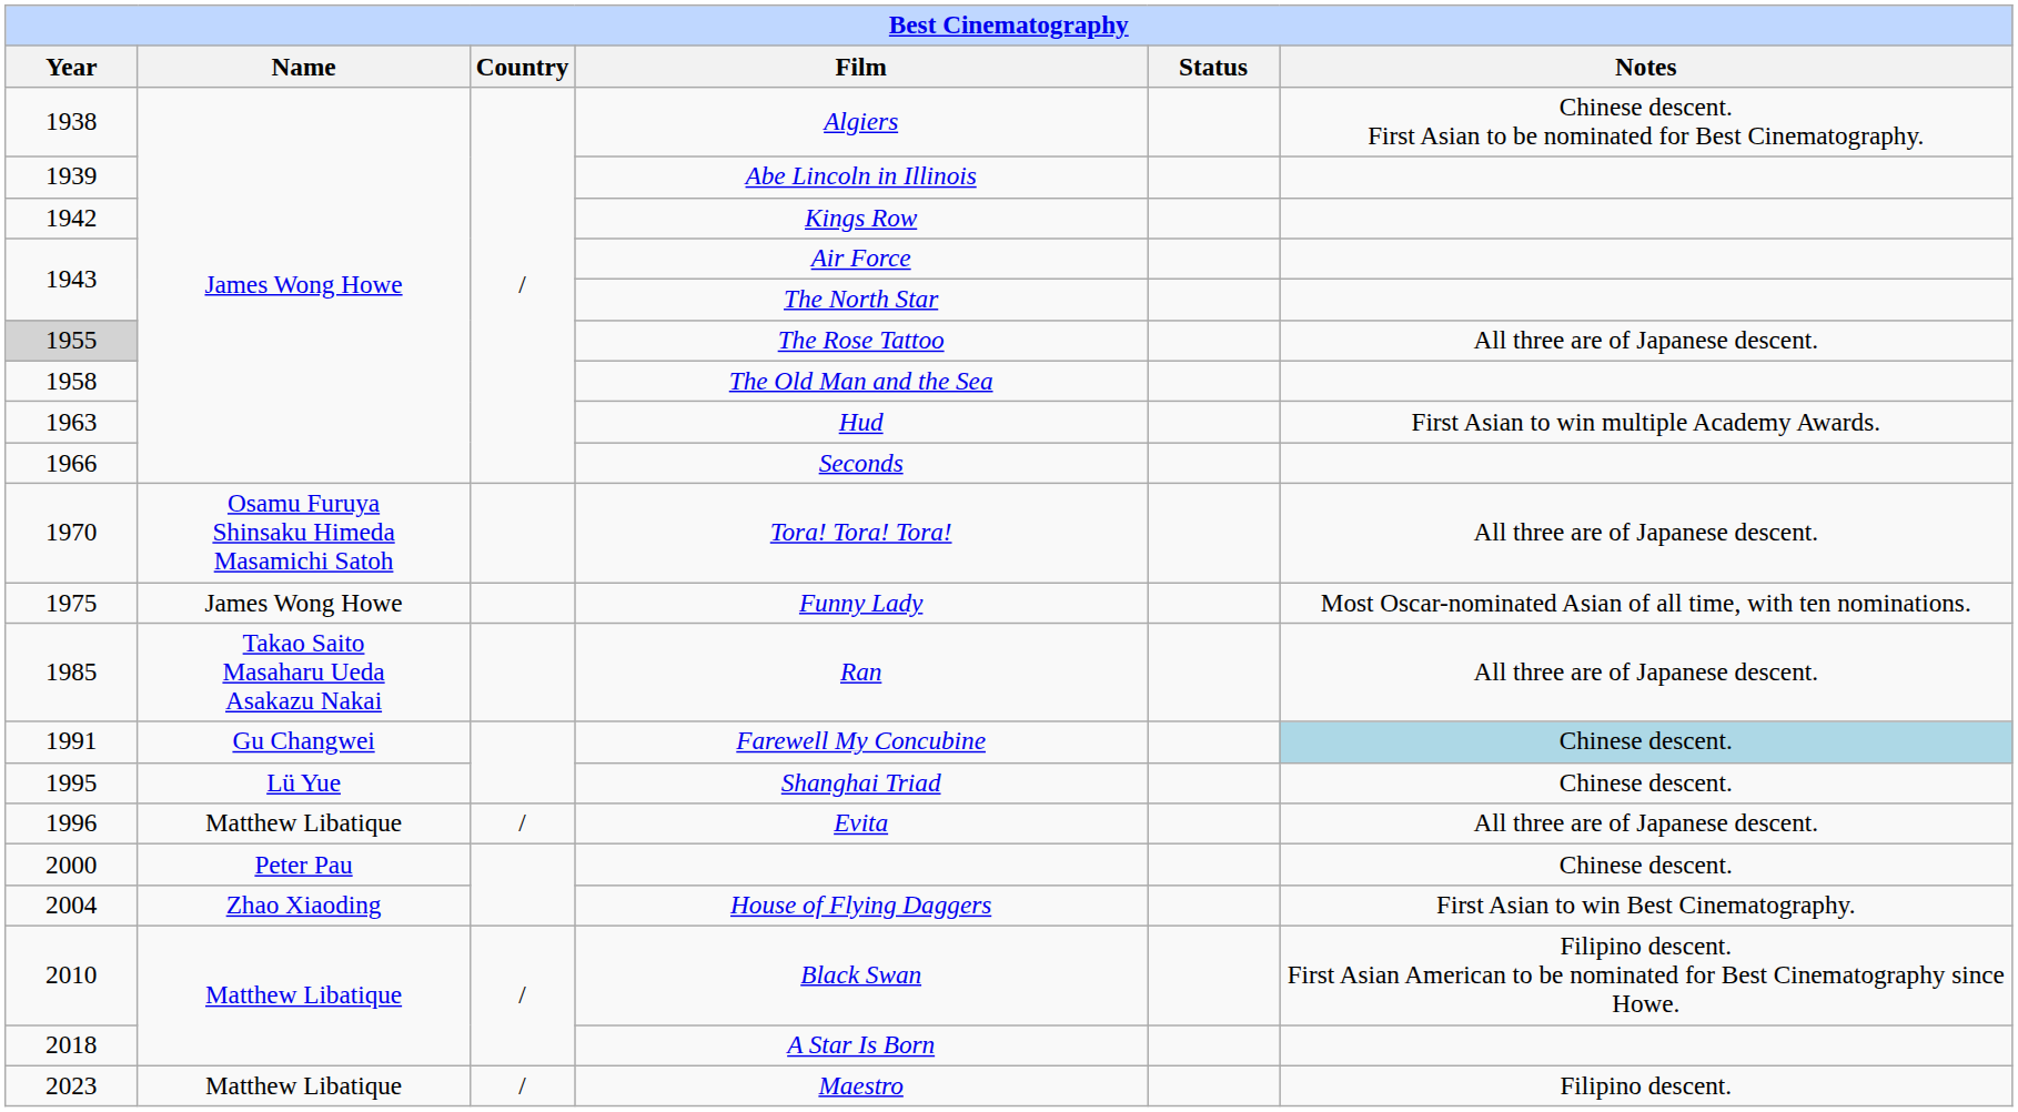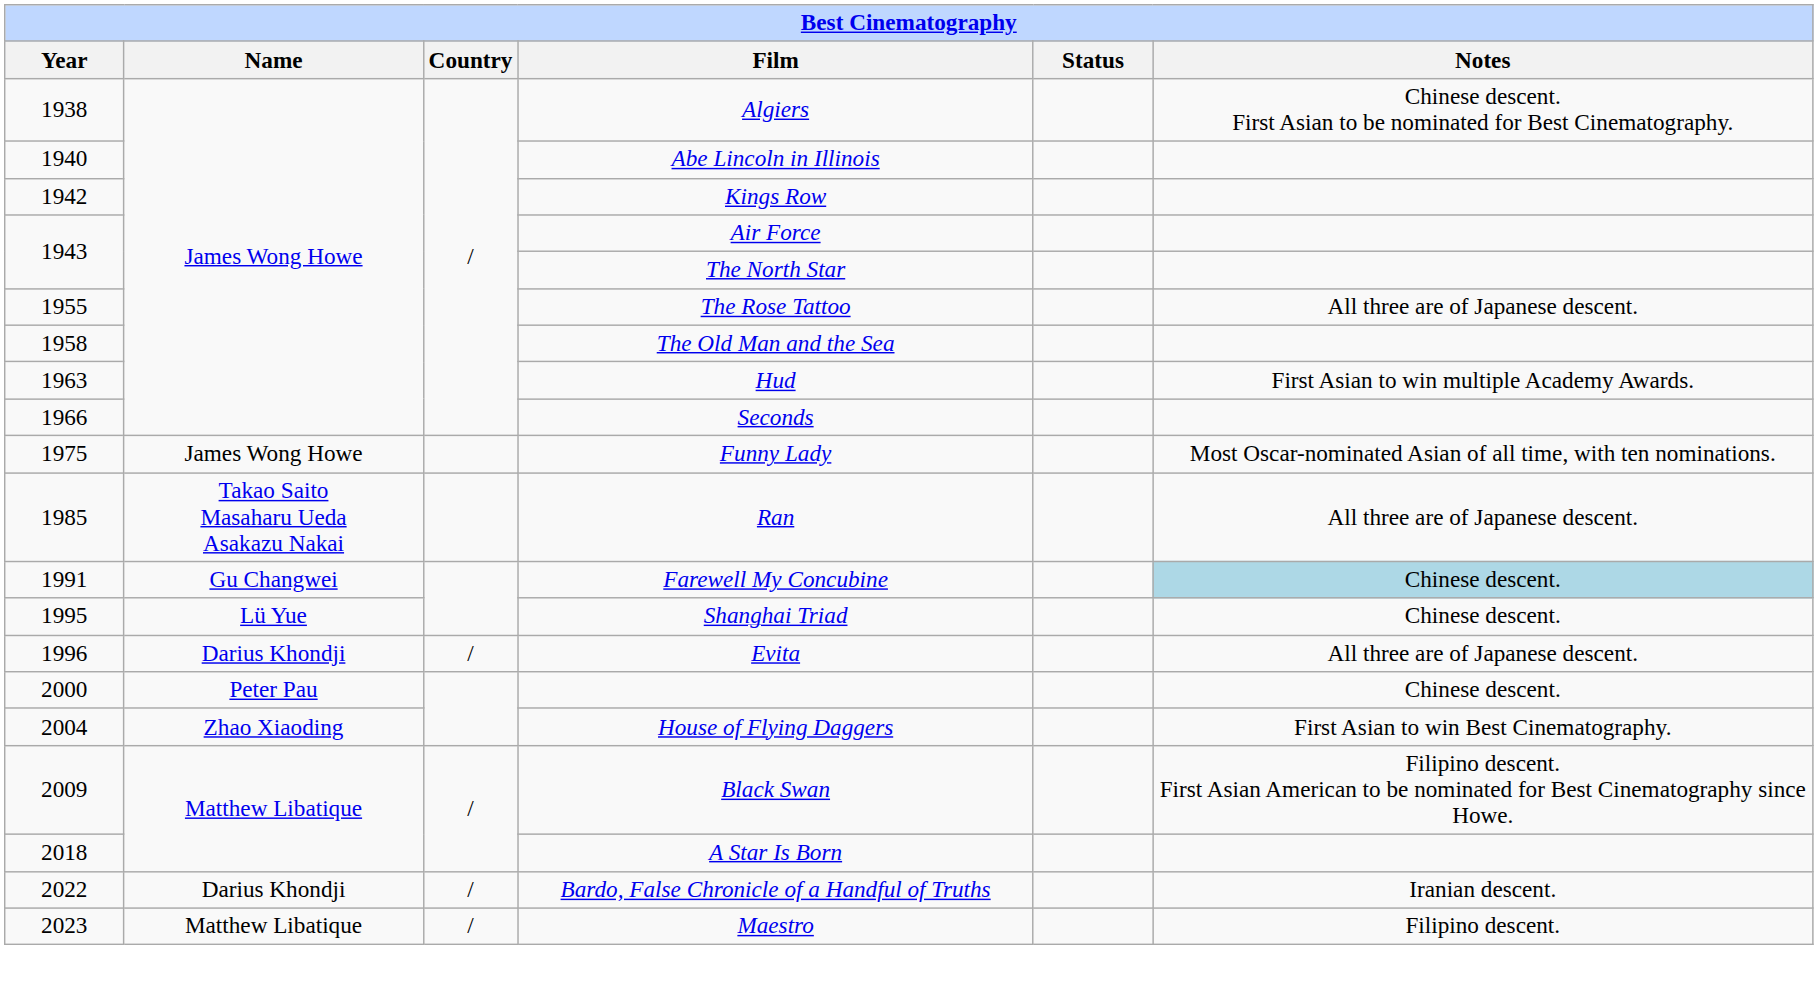 <table class="wikitable" style="text-align: center">
 <tr style="background:#bfd7ff;">
 <td colspan="6" style="text-align:center;"><strong><a href='#'>Best Cinematography</a></strong></td>
 </tr>
 <tr style="background:#ebf5ff;">
 <th style="width:75px;">Year</th>
 <th style="width:200px;">Name</th>
 <th style="width:50px;">Country</th>
 <th style="width:350px;">Film</th>
 <th style="width:75px;">Status</th>
 <th style="width:450px;">Notes</th>
 </tr>
 <tr>
 <td>1938</td>
 <td rowspan=9><a href='#'>James Wong Howe</a></td>
 <td rowspan=9>/</td>
 <td><em><a href='#'>Algiers</a></em></td>
 <td></td>
 <td>Chinese descent.<br>First Asian to be nominated for Best Cinematography.</td>
 </tr>
 <tr>
-<td>1939</td>
+<td>1940</td>
 <td><em><a href='#'>Abe Lincoln in Illinois</a></em></td>
 <td></td>
 <td></td>
 </tr>
 <tr>
 <td>1942</td>
 <td><em><a href='#'>Kings Row</a></em></td>
 <td></td>
 <td></td>
 </tr>
 <tr>
 <td rowspan="2">1943</td>
 <td><em><a href='#'>Air Force</a></em></td>
 <td></td>
 <td></td>
 </tr>
 <tr>
 <td><em><a href='#'>The North Star</a></em></td>
 <td></td>
 <td></td>
 </tr>
 <tr>
-<td style="background: lightgrey;">1955</td>
+<td>1955</td>
 <td><em><a href='#'>The Rose Tattoo</a></em></td>
 <td></td>
 <td>All three are of Japanese descent.<br></td>
 </tr>
 <tr>
 <td>1958</td>
 <td><em><a href='#'>The Old Man and the Sea</a></em></td>
 <td></td>
 <td></td>
 </tr>
 <tr>
 <td>1963</td>
 <td><em><a href='#'>Hud</a></em></td>
 <td></td>
 <td>First Asian to win multiple Academy Awards.</td>
 </tr>
 <tr>
 <td>1966</td>
 <td><em><a href='#'>Seconds</a></em></td>
 <td></td>
 <td></td>
-</tr>
-<tr>
-<td>1970</td>
-<td><a href='#'>Osamu Furuya</a><br><a href='#'>Shinsaku Himeda</a><br><a href='#'>Masamichi Satoh</a></td>
-<td></td>
-<td><em><a href='#'>Tora! Tora! Tora!</a></em></td>
-<td></td>
-<td>All three are of Japanese descent.<br></td>
 </tr>
 <tr>
 <td>1975</td>
 <td>James Wong Howe</td>
 <td><br></td>
 <td><em><a href='#'>Funny Lady</a></em></td>
 <td></td>
 <td>Most Oscar-nominated Asian of all time, with ten nominations.</td>
 </tr>
 <tr>
 <td>1985</td>
 <td><a href='#'>Takao Saito</a><br><a href='#'>Masaharu Ueda</a><br><a href='#'>Asakazu Nakai</a></td>
 <td></td>
 <td><em><a href='#'>Ran</a></em></td>
 <td></td>
 <td>All three are of Japanese descent.</td>
 </tr>
 <tr>
 <td>1991</td>
 <td><a href='#'>Gu Changwei</a></td>
 <td rowspan="2"></td>
 <td><em><a href='#'>Farewell My Concubine</a></em></td>
 <td></td>
 <td style="background: lightblue;">Chinese descent.</td>
 </tr>
 <tr>
 <td>1995</td>
 <td><a href='#'>Lü Yue</a></td>
 <td><em><a href='#'>Shanghai Triad</a></em></td>
 <td></td>
 <td>Chinese descent.</td>
 </tr>
 <tr>
 <td>1996</td>
-<td>Matthew Libatique</td>
+<td><a href='#'>Darius Khondji</a></td>
 <td>/</td>
 <td><em><a href='#'>Evita</a></em></td>
 <td></td>
 <td>All three are of Japanese descent.</td>
 </tr>
 <tr>
 <td>2000</td>
 <td><a href='#'>Peter Pau</a></td>
 <td rowspan="2"></td>
 <td></td>
 <td></td>
 <td>Chinese descent.</td>
 </tr>
 <tr>
 <td>2004</td>
 <td><a href='#'>Zhao Xiaoding</a></td>
 <td><em><a href='#'>House of Flying Daggers</a></em></td>
 <td></td>
 <td>First Asian to win Best Cinematography.</td>
 </tr>
 <tr>
-<td>2010</td>
+<td>2009</td>
 <td rowspan=2><a href='#'>Matthew Libatique</a></td>
 <td rowspan=2>/</td>
 <td><em><a href='#'>Black Swan</a></em></td>
 <td></td>
 <td>Filipino descent.<br>First Asian American to be nominated for Best Cinematography since Howe.</td>
 </tr>
 <tr>
 <td>2018</td>
 <td><em><a href='#'>A Star Is Born</a></em></td>
 <td></td>
 <td></td>
 </tr>
 <tr>
+<td>2022</td>
+<td>Darius Khondji</td>
+<td>/</td>
+<td><em><a href='#'>Bardo, False Chronicle of a Handful of Truths</a></em></td>
+<td></td>
+<td>Iranian descent.</td>
+</tr>
+<tr>
 <td>2023</td>
 <td>Matthew Libatique</td>
 <td>/</td>
 <td><em><a href='#'>Maestro</a></em></td>
 <td></td>
 <td>Filipino descent.</td>
 </tr>
 </table>
